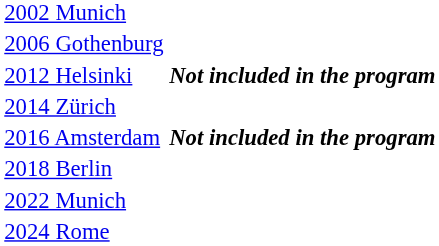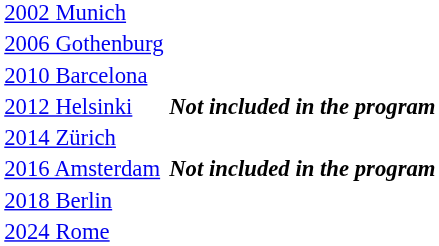 <table>
 <tr>
 <td><a href='#'>2002 Munich</a><br></td>
 <td></td>
 <td></td>
 <td></td>
 </tr>
 <tr>
 <td><a href='#'>2006 Gothenburg</a><br></td>
+<td></td>
+<td></td>
+<td></td>
+</tr>
+<tr>
+<td><a href='#'>2010 Barcelona</a><br></td>
 <td></td>
 <td></td>
 <td></td>
 </tr>
 <tr>
 <td><a href='#'>2012 Helsinki</a></td>
 <th colspan="3"><em>Not included in the program</em></th>
 </tr>
 <tr>
 <td><a href='#'>2014 Zürich</a><br></td>
 <td></td>
 <td></td>
 <td></td>
 </tr>
 <tr>
 <td><a href='#'>2016 Amsterdam</a></td>
 <th colspan="3"><em>Not included in the program</em></th>
 </tr>
 <tr>
 <td><a href='#'>2018 Berlin</a><br></td>
 <td></td>
 <td></td>
 <td></td>
 </tr>
 <tr>
-<td><a href='#'>2022 Munich</a><br></td>
-<td></td>
-<td></td>
-<td></td>
-</tr>
-<tr>
 <td><a href='#'>2024 Rome</a><br></td>
 <td></td>
 <td></td>
 <td></td>
 </tr>
 </table>
